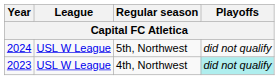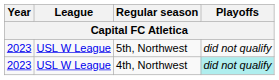 <table class="wikitable">
 <tr>
 <th>Year</th>
 <th>League</th>
 <th>Regular season</th>
 <th>Playoffs</th>
 </tr>
 <tr>
 <th colspan=7 align=center>Capital FC Atletica</th>
 </tr>
 <tr>
-<td><a href='#'>2024</a></td>
+<td><a href='#'>2023</a></td>
 <td><a href='#'>USL W League</a></td>
 <td>5th, Northwest</td>
 <td><em>did not qualify</em></td>
 </tr>
 <tr>
 <td><a href='#'>2023</a></td>
 <td><a href='#'>USL W League</a></td>
 <td>4th, Northwest</td>
 <td style="background: paleturquoise;"><em>did not qualify</em></td>
 </tr>
 </table>
